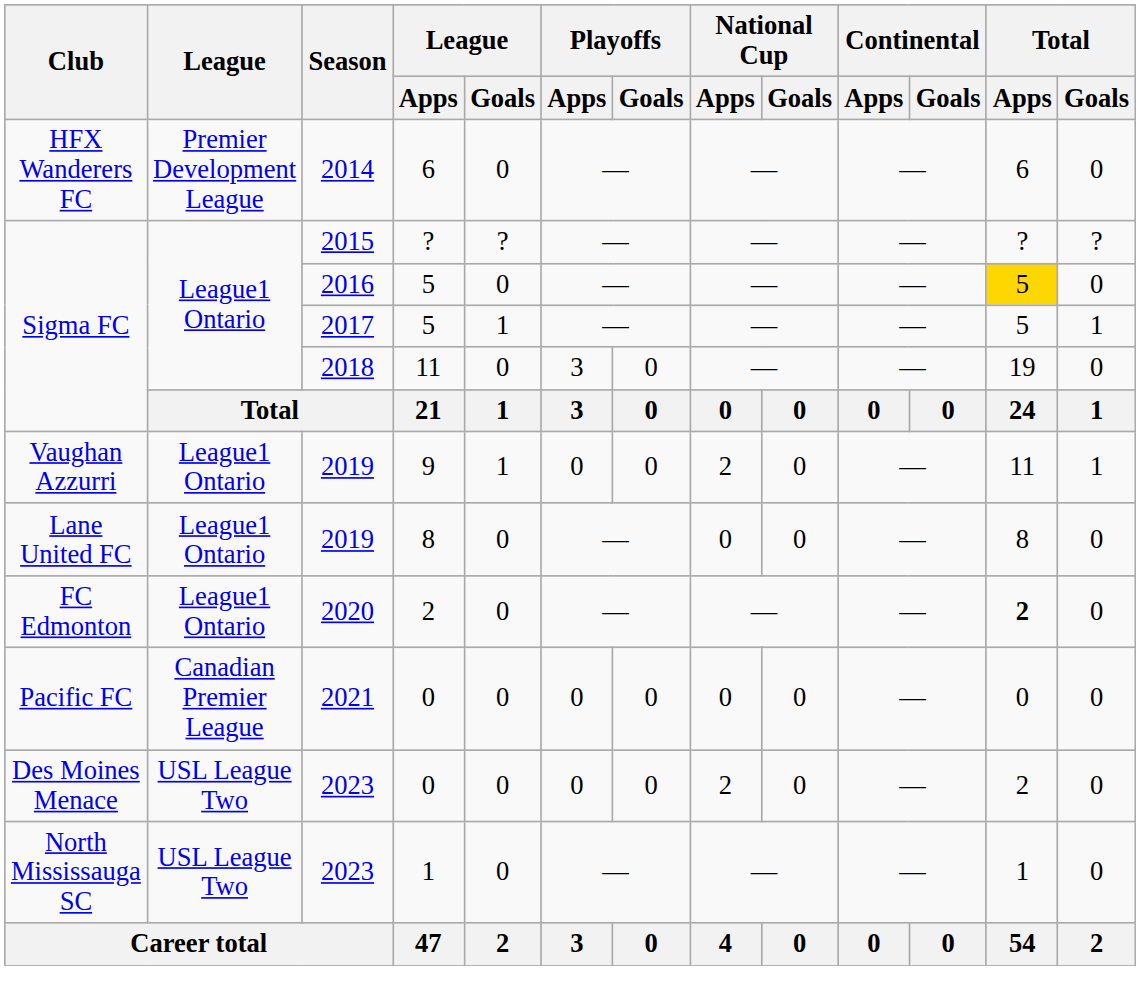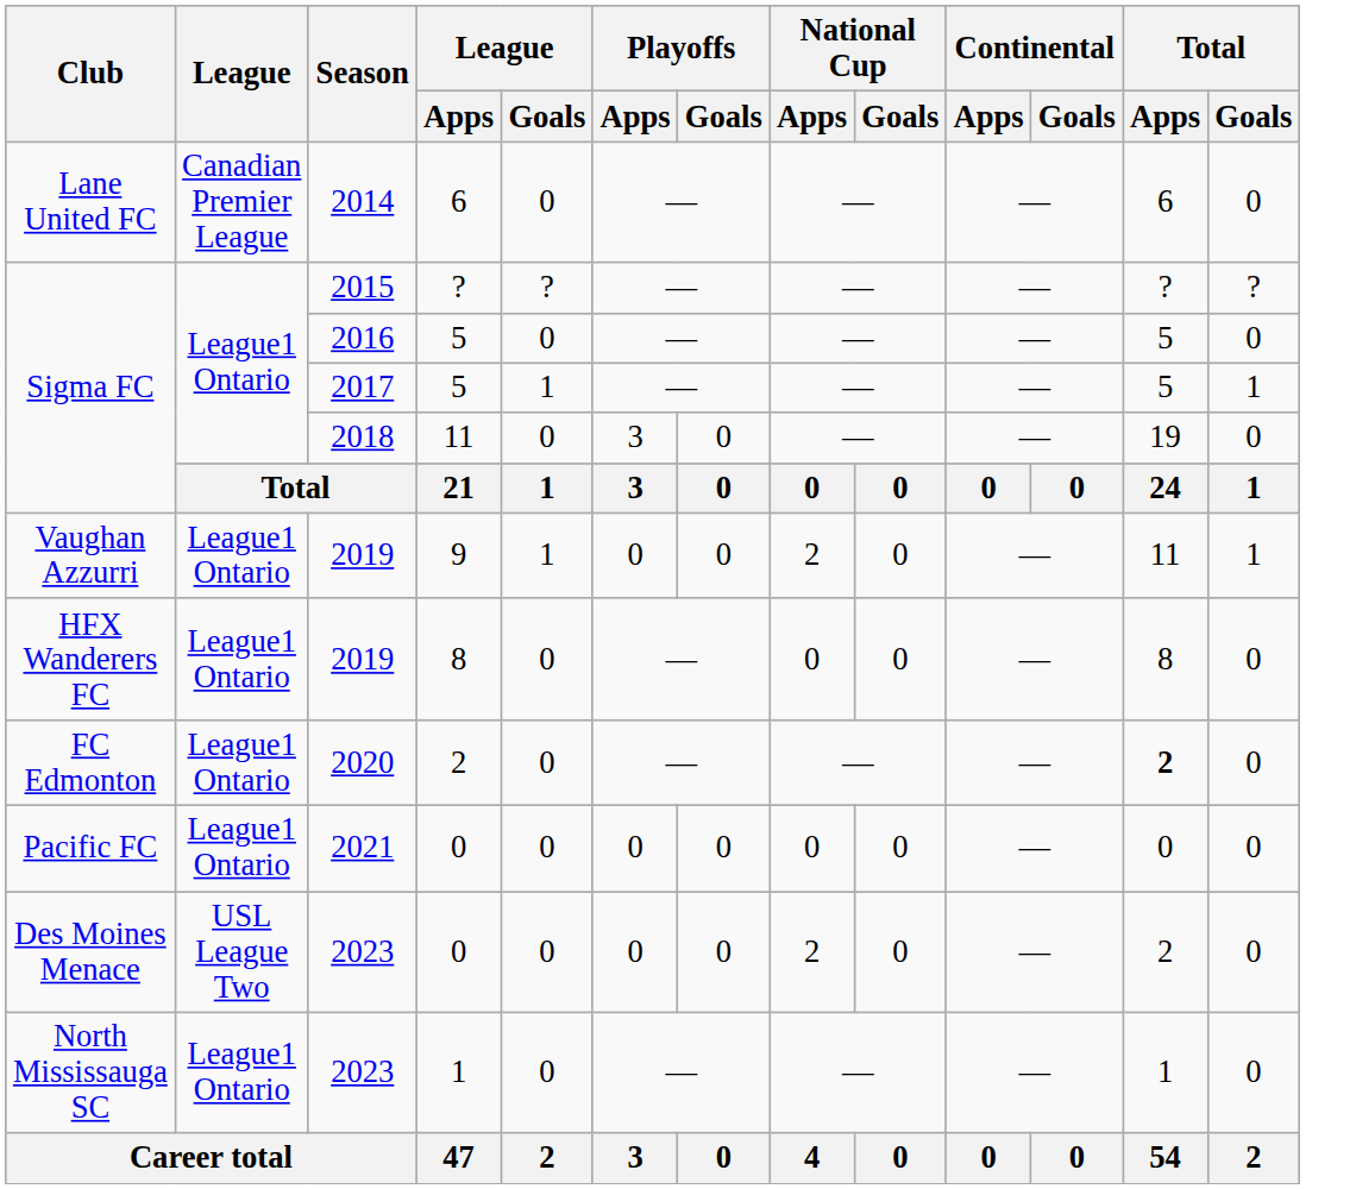 <table class="wikitable" style="text-align: center;">
 <tr>
 <th rowspan="2">Club</th>
 <th rowspan="2">League</th>
 <th rowspan="2">Season</th>
 <th colspan="2">League</th>
 <th colspan="2">Playoffs</th>
 <th colspan="2">National Cup</th>
 <th colspan="2">Continental</th>
 <th colspan="2">Total</th>
 </tr>
 <tr>
 <th>Apps</th>
 <th>Goals</th>
 <th>Apps</th>
 <th>Goals</th>
 <th>Apps</th>
 <th>Goals</th>
 <th>Apps</th>
 <th>Goals</th>
 <th>Apps</th>
 <th>Goals</th>
 </tr>
 <tr>
-<td><a href='#'>HFX Wanderers FC</a></td>
-<td><a href='#'>Premier Development League</a></td>
+<td><a href='#'>Lane United FC</a></td>
+<td><a href='#'>Canadian Premier League</a></td>
 <td><a href='#'>2014</a></td>
 <td>6</td>
 <td>0</td>
 <td colspan="2">—</td>
 <td colspan="2">—</td>
 <td colspan="2">—</td>
 <td>6</td>
 <td>0</td>
 </tr>
 <tr>
 <td rowspan="5"><a href='#'>Sigma FC</a></td>
 <td rowspan="4"><a href='#'>League1 Ontario</a></td>
 <td><a href='#'>2015</a></td>
 <td>?</td>
 <td>?</td>
 <td colspan="2">—</td>
 <td colspan="2">—</td>
 <td colspan="2">—</td>
 <td>?</td>
 <td>?</td>
 </tr>
 <tr>
 <td><a href='#'>2016</a></td>
 <td>5</td>
 <td>0</td>
 <td colspan="2">—</td>
 <td colspan="2">—</td>
 <td colspan="2">—</td>
-<td style="background: gold;">5</td>
+<td>5</td>
 <td>0</td>
 </tr>
 <tr>
 <td><a href='#'>2017</a></td>
 <td>5</td>
 <td>1</td>
 <td colspan="2">—</td>
 <td colspan="2">—</td>
 <td colspan="2">—</td>
 <td>5</td>
 <td>1</td>
 </tr>
 <tr>
 <td><a href='#'>2018</a></td>
 <td>11</td>
 <td>0</td>
 <td>3</td>
 <td>0</td>
 <td colspan="2">—</td>
 <td colspan="2">—</td>
 <td>19</td>
 <td>0</td>
 </tr>
 <tr>
 <th colspan="2">Total</th>
 <th>21</th>
 <th>1</th>
 <th>3</th>
 <th>0</th>
 <th>0</th>
 <th>0</th>
 <th>0</th>
 <th>0</th>
 <th>24</th>
 <th>1</th>
 </tr>
 <tr>
 <td><a href='#'>Vaughan Azzurri</a></td>
 <td><a href='#'>League1 Ontario</a></td>
 <td><a href='#'>2019</a></td>
 <td>9</td>
 <td>1</td>
 <td>0</td>
 <td>0</td>
 <td>2</td>
 <td>0</td>
 <td colspan="2">—</td>
 <td>11</td>
 <td>1</td>
 </tr>
 <tr>
-<td><a href='#'>Lane United FC</a></td>
+<td><a href='#'>HFX Wanderers FC</a></td>
 <td><a href='#'>League1 Ontario</a></td>
 <td><a href='#'>2019</a></td>
 <td>8</td>
 <td>0</td>
 <td colspan="2">—</td>
 <td>0</td>
 <td>0</td>
 <td colspan="2">—</td>
 <td>8</td>
 <td>0</td>
 </tr>
 <tr>
 <td><a href='#'>FC Edmonton</a></td>
 <td><a href='#'>League1 Ontario</a></td>
 <td><a href='#'>2020</a></td>
 <td>2</td>
 <td>0</td>
 <td colspan="2">—</td>
 <td colspan="2">—</td>
 <td colspan="2">—</td>
 <td><strong>2</strong></td>
 <td>0</td>
 </tr>
 <tr>
 <td><a href='#'>Pacific FC</a></td>
-<td><a href='#'>Canadian Premier League</a></td>
+<td><a href='#'>League1 Ontario</a></td>
 <td><a href='#'>2021</a></td>
 <td>0</td>
 <td>0</td>
 <td>0</td>
 <td>0</td>
 <td>0</td>
 <td>0</td>
 <td colspan="2">—</td>
 <td>0</td>
 <td>0</td>
 </tr>
 <tr>
 <td><a href='#'>Des Moines Menace</a></td>
 <td><a href='#'>USL League Two</a></td>
 <td><a href='#'>2023</a></td>
 <td>0</td>
 <td>0</td>
 <td>0</td>
 <td>0</td>
 <td>2</td>
 <td>0</td>
 <td colspan="2">—</td>
 <td>2</td>
 <td>0</td>
 </tr>
 <tr>
 <td><a href='#'>North Mississauga SC</a></td>
-<td><a href='#'>USL League Two</a></td>
+<td><a href='#'>League1 Ontario</a></td>
 <td><a href='#'>2023</a></td>
 <td>1</td>
 <td>0</td>
 <td colspan="2">—</td>
 <td colspan="2">—</td>
 <td colspan="2">—</td>
 <td>1</td>
 <td>0</td>
 </tr>
 <tr>
 <th colspan="3">Career total</th>
 <th>47</th>
 <th>2</th>
 <th>3</th>
 <th>0</th>
 <th>4</th>
 <th>0</th>
 <th>0</th>
 <th>0</th>
 <th>54</th>
 <th>2</th>
 </tr>
 </table>
